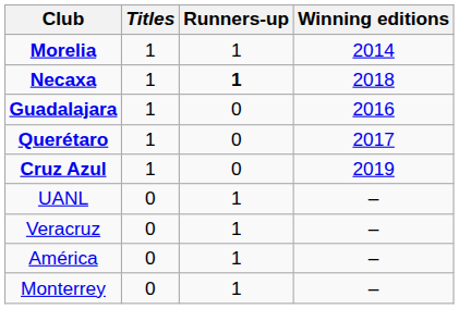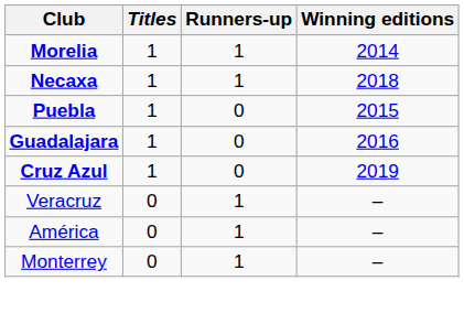 <table class="wikitable" style="text-align: center;">
 <tr>
 <th>Club</th>
 <th><em>Titles</em></th>
 <th>Runners-up</th>
 <th>Winning editions</th>
 </tr>
 <tr>
 <td><strong><a href='#'>Morelia</a></strong></td>
 <td>1</td>
 <td>1</td>
 <td><a href='#'>2014</a></td>
 </tr>
 <tr>
 <td><strong><a href='#'>Necaxa</a></strong></td>
 <td>1</td>
-<td><strong>1</strong></td>
+<td>1</td>
 <td><a href='#'>2018</a></td>
+</tr>
+<tr>
+<td><strong><a href='#'>Puebla</a></strong></td>
+<td>1</td>
+<td>0</td>
+<td><a href='#'>2015</a></td>
 </tr>
 <tr>
 <td><strong><a href='#'>Guadalajara</a></strong></td>
 <td>1</td>
 <td>0</td>
 <td><a href='#'>2016</a></td>
 </tr>
 <tr>
-<td><strong><a href='#'>Querétaro</a></strong></td>
-<td>1</td>
-<td>0</td>
-<td><a href='#'>2017</a></td>
-</tr>
-<tr>
 <td><strong><a href='#'>Cruz Azul</a></strong></td>
 <td>1</td>
 <td>0</td>
 <td><a href='#'>2019</a></td>
-</tr>
-<tr>
-<td><a href='#'>UANL</a></td>
-<td>0</td>
-<td>1</td>
-<td>–</td>
 </tr>
 <tr>
 <td><a href='#'>Veracruz</a></td>
 <td>0</td>
 <td>1</td>
 <td>–</td>
 </tr>
 <tr>
 <td><a href='#'>América</a></td>
 <td>0</td>
 <td>1</td>
 <td>–</td>
 </tr>
 <tr>
 <td><a href='#'>Monterrey</a></td>
 <td>0</td>
 <td>1</td>
 <td>–</td>
 </tr>
 </table>
